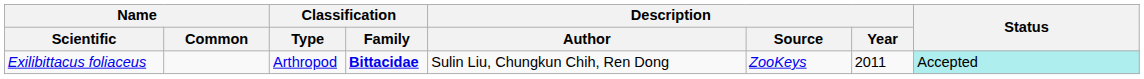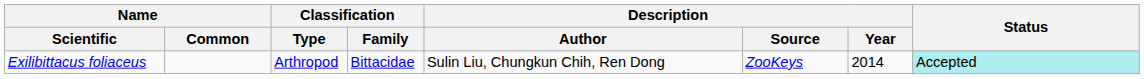 <table class="wikitable sortable">
 <tr>
 <th colspan="2" scope="col" width="10%">Name</th>
 <th colspan="2" scope="col" width="1%">Classification</th>
 <th colspan="3" scope="col" width="20%">Description</th>
 <th rowspan="2" scope="col" width="10%">Status</th>
 </tr>
 <tr>
 <th>Scientific</th>
 <th>Common</th>
 <th>Type</th>
 <th>Family</th>
 <th>Author</th>
 <th>Source</th>
 <th>Year</th>
 </tr>
 <tr>
 <td><em><a href='#'>Exilibittacus foliaceus</a></em></td>
 <td></td>
 <td><a href='#'>Arthropod</a></td>
-<td><strong><a href='#'>Bittacidae</a></strong></td>
+<td><a href='#'>Bittacidae</a></td>
 <td>Sulin Liu, Chungkun Chih, Ren Dong</td>
 <td><em><a href='#'>ZooKeys</a></em></td>
-<td>2011</td>
+<td>2014</td>
 <td style="background: paleturquoise;">Accepted</td>
 </tr>
 </table>
